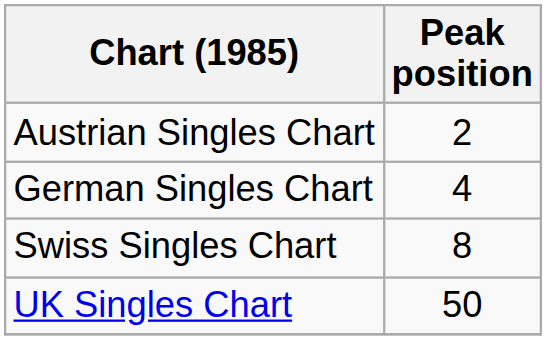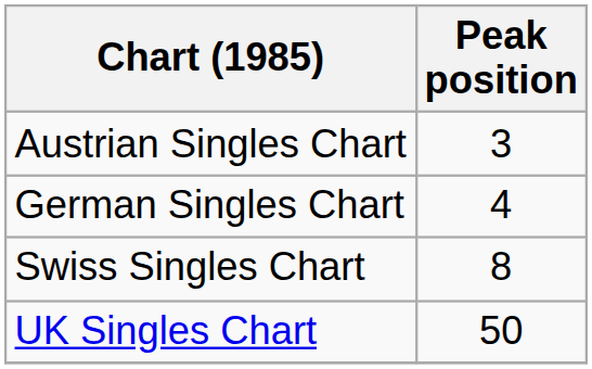 <table class="wikitable sortable">
 <tr>
 <th align="left">Chart (1985)</th>
 <th align="center">Peak<br>position</th>
 </tr>
 <tr>
 <td align="left">Austrian Singles Chart</td>
-<td align="center">2</td>
+<td align="center">3</td>
 </tr>
 <tr>
 <td align="left">German Singles Chart</td>
 <td align="center">4</td>
 </tr>
 <tr>
 <td align="left">Swiss Singles Chart</td>
 <td align="center">8</td>
 </tr>
 <tr>
 <td align="left"><a href='#'>UK Singles Chart</a></td>
 <td align="center">50</td>
 </tr>
 <tr>
 </tr>
 </table>
